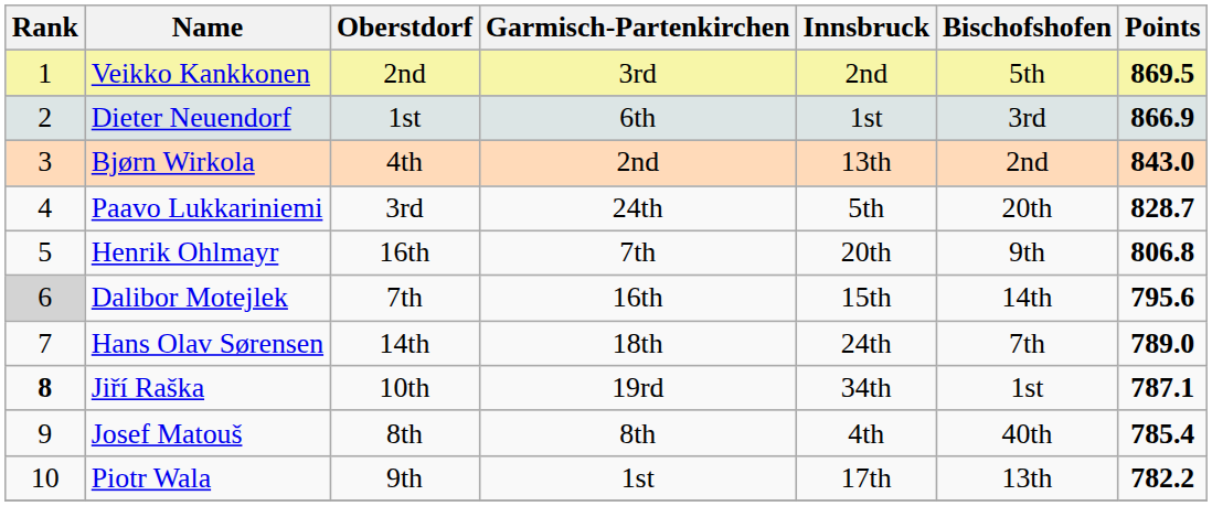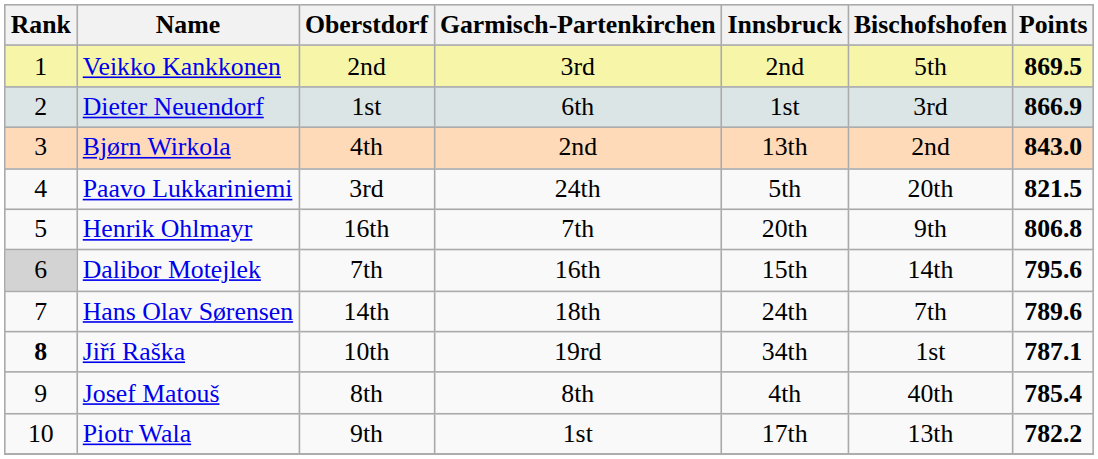 <table class="wikitable sortable">
 <tr>
 <th align=Center>Rank</th>
 <th>Name</th>
 <th>Oberstdorf</th>
 <th>Garmisch-Partenkirchen</th>
 <th>Innsbruck</th>
 <th>Bischofshofen</th>
 <th>Points</th>
 </tr>
 <tr style="background:#F7F6A8">
 <td align=center>1</td>
 <td> <a href='#'>Veikko Kankkonen</a></td>
 <td align=center>2nd</td>
 <td align=center>3rd</td>
 <td align=center>2nd</td>
 <td align=center>5th</td>
 <td align=center><strong>869.5</strong></td>
 </tr>
 <tr style="background: #DCE5E5;">
 <td align=center>2</td>
 <td> <a href='#'>Dieter Neuendorf</a></td>
 <td align=center>1st</td>
 <td align=center>6th</td>
 <td align=center>1st</td>
 <td align=center>3rd</td>
 <td align=center><strong>866.9</strong></td>
 </tr>
 <tr style="background: #FFDAB9;">
 <td align=center>3</td>
 <td> <a href='#'>Bjørn Wirkola</a></td>
 <td align=center>4th</td>
 <td align=center>2nd</td>
 <td align=center>13th</td>
 <td align=center>2nd</td>
 <td align=center><strong>843.0</strong></td>
 </tr>
 <tr>
 <td align=center>4</td>
 <td> <a href='#'>Paavo Lukkariniemi</a></td>
 <td align=center>3rd</td>
 <td align=center>24th</td>
 <td align=center>5th</td>
 <td align=center>20th</td>
-<td align=center><strong>828.7</strong></td>
+<td align=center><strong>821.5</strong></td>
 </tr>
 <tr>
 <td align=center>5</td>
 <td> <a href='#'>Henrik Ohlmayr</a></td>
 <td align=center>16th</td>
 <td align=center>7th</td>
 <td align=center>20th</td>
 <td align=center>9th</td>
 <td align=center><strong>806.8</strong></td>
 </tr>
 <tr>
 <td align=center style="background: lightgrey;">6</td>
 <td> <a href='#'>Dalibor Motejlek</a></td>
 <td align=center>7th</td>
 <td align=center>16th</td>
 <td align=center>15th</td>
 <td align=center>14th</td>
 <td align=center><strong>795.6</strong></td>
 </tr>
 <tr>
 <td align=center>7</td>
 <td> <a href='#'>Hans Olav Sørensen</a></td>
 <td align=center>14th</td>
 <td align=center>18th</td>
 <td align=center>24th</td>
 <td align=center>7th</td>
-<td align=center><strong>789.0</strong></td>
+<td align=center><strong>789.6</strong></td>
 </tr>
 <tr>
 <td align=center><strong>8</strong></td>
 <td> <a href='#'>Jiří Raška</a></td>
 <td align=center>10th</td>
 <td align=center>19rd</td>
 <td align=center>34th</td>
 <td align=center>1st</td>
 <td align=center><strong>787.1</strong></td>
 </tr>
 <tr>
 <td align=center>9</td>
 <td> <a href='#'>Josef Matouš</a></td>
 <td align=center>8th</td>
 <td align=center>8th</td>
 <td align=center>4th</td>
 <td align=center>40th</td>
 <td align=center><strong>785.4</strong></td>
 </tr>
 <tr>
 <td align=center>10</td>
 <td> <a href='#'>Piotr Wala</a></td>
 <td align=center>9th</td>
 <td align=center>1st</td>
 <td align=center>17th</td>
 <td align=center>13th</td>
 <td align=center><strong>782.2</strong></td>
 </tr>
 <tr>
 </tr>
 </table>
